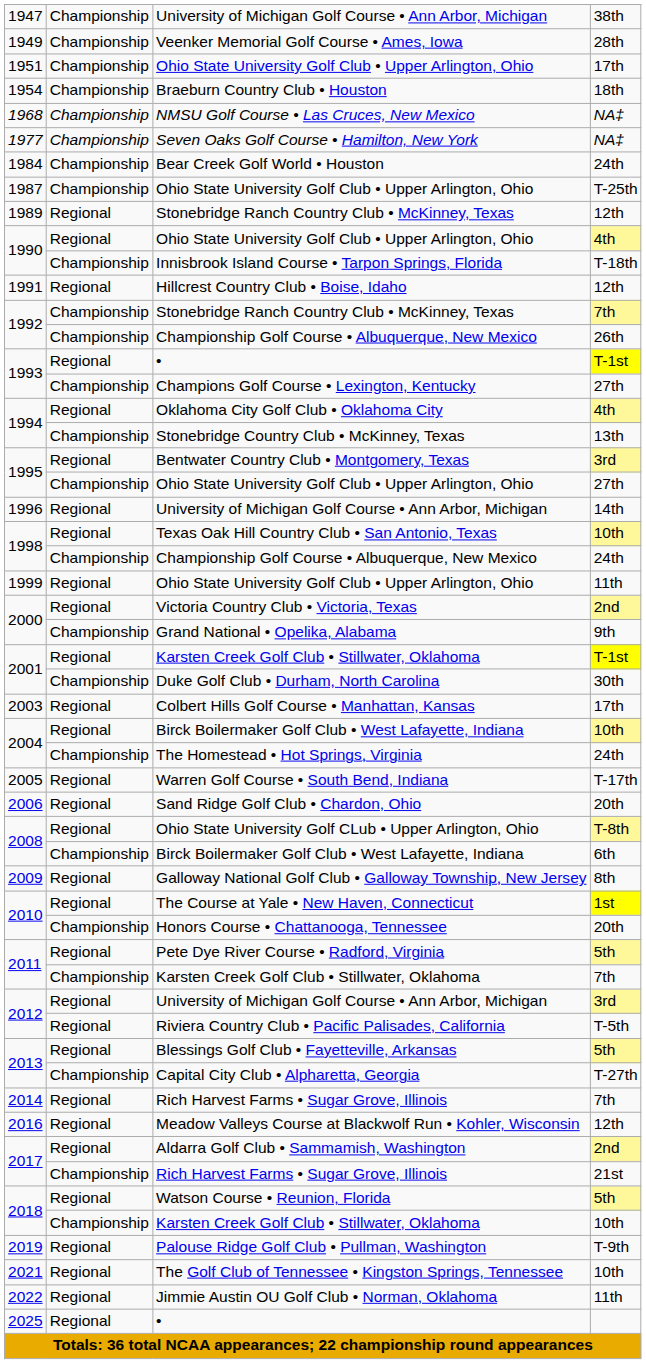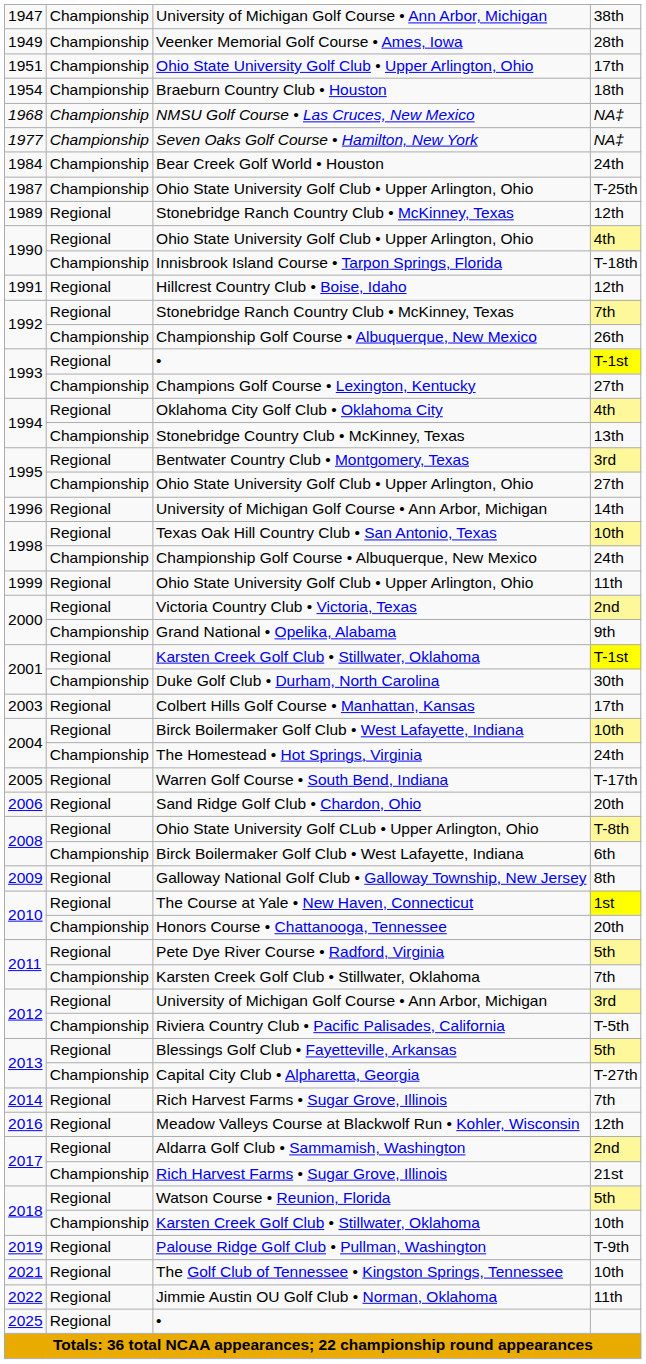 <table class="wikitable">
 <tr>
 <td>1947</td>
 <td>Championship</td>
 <td>University of Michigan Golf Course • <a href='#'>Ann Arbor, Michigan</a></td>
 <td>38th</td>
 </tr>
 <tr>
 <td>1949</td>
 <td>Championship</td>
 <td>Veenker Memorial Golf Course • <a href='#'>Ames, Iowa</a></td>
 <td>28th</td>
 </tr>
 <tr>
 <td>1951</td>
 <td>Championship</td>
 <td><a href='#'>Ohio State University Golf Club</a> • <a href='#'>Upper Arlington, Ohio</a></td>
 <td>17th</td>
 </tr>
 <tr>
 <td>1954</td>
 <td>Championship</td>
 <td>Braeburn Country Club • <a href='#'>Houston</a></td>
 <td>18th</td>
 </tr>
 <tr>
 <td><em>1968</em></td>
 <td><em>Championship</em></td>
 <td><em>NMSU Golf Course • <a href='#'>Las Cruces, New Mexico</a></em></td>
 <td><em>NA‡</em></td>
 </tr>
 <tr>
 <td><em>1977</em></td>
 <td><em>Championship</em></td>
 <td><em>Seven Oaks Golf Course • <a href='#'>Hamilton, New York</a></em></td>
 <td><em>NA‡</em></td>
 </tr>
 <tr>
 <td>1984</td>
 <td>Championship</td>
 <td>Bear Creek Golf World • Houston</td>
 <td>24th</td>
 </tr>
 <tr>
 <td>1987</td>
 <td>Championship</td>
 <td>Ohio State University Golf Club • Upper Arlington, Ohio</td>
 <td>T-25th</td>
 </tr>
 <tr>
 <td>1989</td>
 <td>Regional</td>
 <td>Stonebridge Ranch Country Club • <a href='#'>McKinney, Texas</a></td>
 <td>12th</td>
 </tr>
 <tr>
 <td rowspan="2">1990</td>
 <td>Regional</td>
 <td>Ohio State University Golf Club • Upper Arlington, Ohio</td>
 <td style="background:#FEF89B">4th</td>
 </tr>
 <tr>
 <td>Championship</td>
 <td>Innisbrook Island Course • <a href='#'>Tarpon Springs, Florida</a></td>
 <td>T-18th</td>
 </tr>
 <tr>
 <td>1991</td>
 <td>Regional</td>
 <td>Hillcrest Country Club • <a href='#'>Boise, Idaho</a></td>
 <td>12th</td>
 </tr>
 <tr>
 <td rowspan="2">1992</td>
-<td>Championship</td>
+<td>Regional</td>
 <td>Stonebridge Ranch Country Club • McKinney, Texas</td>
 <td style="background:#FEF89B">7th</td>
 </tr>
 <tr>
 <td>Championship</td>
 <td>Championship Golf Course • <a href='#'>Albuquerque, New Mexico</a></td>
 <td>26th</td>
 </tr>
 <tr>
 <td rowspan="2">1993</td>
 <td>Regional</td>
 <td>•</td>
 <td style="background: yellow">T-1st</td>
 </tr>
 <tr>
 <td>Championship</td>
 <td>Champions Golf Course • <a href='#'>Lexington, Kentucky</a></td>
 <td>27th</td>
 </tr>
 <tr>
 <td rowspan="2">1994</td>
 <td>Regional</td>
 <td>Oklahoma City Golf Club • <a href='#'>Oklahoma City</a></td>
 <td style="background:#FEF89B">4th</td>
 </tr>
 <tr>
 <td>Championship</td>
 <td>Stonebridge Country Club • McKinney, Texas</td>
 <td>13th</td>
 </tr>
 <tr>
 <td rowspan="2">1995</td>
 <td>Regional</td>
 <td>Bentwater Country Club • <a href='#'>Montgomery, Texas</a></td>
 <td style="background:#FEF89B">3rd</td>
 </tr>
 <tr>
 <td>Championship</td>
 <td>Ohio State University Golf Club • Upper Arlington, Ohio</td>
 <td>27th</td>
 </tr>
 <tr>
 <td>1996</td>
 <td>Regional</td>
 <td>University of Michigan Golf Course • Ann Arbor, Michigan</td>
 <td>14th</td>
 </tr>
 <tr>
 <td rowspan="2">1998</td>
 <td>Regional</td>
 <td>Texas Oak Hill Country Club • <a href='#'>San Antonio, Texas</a></td>
 <td style="background:#FEF89B">10th</td>
 </tr>
 <tr>
 <td>Championship</td>
 <td>Championship Golf Course • Albuquerque, New Mexico</td>
 <td>24th</td>
 </tr>
 <tr>
 <td>1999</td>
 <td>Regional</td>
 <td>Ohio State University Golf Club • Upper Arlington, Ohio</td>
 <td>11th</td>
 </tr>
 <tr>
 <td rowspan="2">2000</td>
 <td>Regional</td>
 <td>Victoria Country Club • <a href='#'>Victoria, Texas</a></td>
 <td style="background:#FEF89B">2nd</td>
 </tr>
 <tr>
 <td>Championship</td>
 <td>Grand National • <a href='#'>Opelika, Alabama</a></td>
 <td>9th</td>
 </tr>
 <tr>
 <td rowspan="2">2001</td>
 <td>Regional</td>
 <td><a href='#'>Karsten Creek Golf Club</a> • <a href='#'>Stillwater, Oklahoma</a></td>
 <td style="background: yellow">T-1st</td>
 </tr>
 <tr>
 <td>Championship</td>
 <td>Duke Golf Club • <a href='#'>Durham, North Carolina</a></td>
 <td>30th</td>
 </tr>
 <tr>
 <td>2003</td>
 <td>Regional</td>
 <td>Colbert Hills Golf Course • <a href='#'>Manhattan, Kansas</a></td>
 <td>17th</td>
 </tr>
 <tr>
 <td rowspan="2">2004</td>
 <td>Regional</td>
 <td>Birck Boilermaker Golf Club • <a href='#'>West Lafayette, Indiana</a></td>
 <td style="background:#FEF89B">10th</td>
 </tr>
 <tr>
 <td>Championship</td>
 <td>The Homestead • <a href='#'>Hot Springs, Virginia</a></td>
 <td>24th</td>
 </tr>
 <tr>
 <td>2005</td>
 <td>Regional</td>
 <td>Warren Golf Course • <a href='#'>South Bend, Indiana</a></td>
 <td>T-17th</td>
 </tr>
 <tr>
 <td><a href='#'>2006</a></td>
 <td>Regional</td>
 <td>Sand Ridge Golf Club • <a href='#'>Chardon, Ohio</a></td>
 <td>20th</td>
 </tr>
 <tr>
 <td rowspan="2"><a href='#'>2008</a></td>
 <td>Regional</td>
 <td>Ohio State University Golf CLub • Upper Arlington, Ohio</td>
 <td style="background:#FEF89B">T-8th</td>
 </tr>
 <tr>
 <td>Championship</td>
 <td>Birck Boilermaker Golf Club • West Lafayette, Indiana</td>
 <td>6th</td>
 </tr>
 <tr>
 <td><a href='#'>2009</a></td>
 <td>Regional</td>
 <td>Galloway National Golf Club • <a href='#'>Galloway Township, New Jersey</a></td>
 <td>8th</td>
 </tr>
 <tr>
 <td rowspan="2"><a href='#'>2010</a></td>
 <td>Regional</td>
 <td>The Course at Yale • <a href='#'>New Haven, Connecticut</a></td>
 <td style="background: yellow">1st</td>
 </tr>
 <tr>
 <td>Championship</td>
 <td>Honors Course • <a href='#'>Chattanooga, Tennessee</a></td>
 <td>20th</td>
 </tr>
 <tr>
 <td rowspan="2"><a href='#'>2011</a></td>
 <td>Regional</td>
 <td>Pete Dye River Course • <a href='#'>Radford, Virginia</a></td>
 <td style="background:#FEF89B">5th</td>
 </tr>
 <tr>
 <td>Championship</td>
 <td>Karsten Creek Golf Club • Stillwater, Oklahoma</td>
 <td>7th</td>
 </tr>
 <tr>
 <td rowspan="2"><a href='#'>2012</a></td>
 <td>Regional</td>
 <td>University of Michigan Golf Course • Ann Arbor, Michigan</td>
 <td style="background:#FEF89B">3rd</td>
 </tr>
 <tr>
-<td>Regional</td>
+<td>Championship</td>
 <td>Riviera Country Club •  <a href='#'>Pacific Palisades, California</a></td>
 <td>T-5th</td>
 </tr>
 <tr>
 <td rowspan="2"><a href='#'>2013</a></td>
 <td>Regional</td>
 <td>Blessings Golf Club • <a href='#'>Fayetteville, Arkansas</a></td>
 <td style="background:#FEF89B">5th</td>
 </tr>
 <tr>
 <td>Championship</td>
 <td>Capital City Club • <a href='#'>Alpharetta, Georgia</a></td>
 <td>T-27th</td>
 </tr>
 <tr>
 <td><a href='#'>2014</a></td>
 <td>Regional</td>
 <td>Rich Harvest Farms • <a href='#'>Sugar Grove, Illinois</a></td>
 <td>7th</td>
 </tr>
 <tr>
 <td><a href='#'>2016</a></td>
 <td>Regional</td>
 <td>Meadow Valleys Course at Blackwolf Run • <a href='#'>Kohler, Wisconsin</a></td>
 <td>12th</td>
 </tr>
 <tr>
 <td rowspan="2"><a href='#'>2017</a></td>
 <td>Regional</td>
 <td>Aldarra Golf Club • <a href='#'>Sammamish, Washington</a></td>
 <td style="background:#FEF89B">2nd</td>
 </tr>
 <tr>
 <td>Championship</td>
 <td><a href='#'>Rich Harvest Farms</a> • <a href='#'>Sugar Grove, Illinois</a></td>
 <td>21st</td>
 </tr>
 <tr>
 <td rowspan="2"><a href='#'>2018</a></td>
 <td>Regional</td>
 <td>Watson Course • <a href='#'>Reunion, Florida</a></td>
 <td style="background:#FEF89B">5th</td>
 </tr>
 <tr>
 <td>Championship</td>
 <td><a href='#'>Karsten Creek Golf Club</a> • <a href='#'>Stillwater, Oklahoma</a></td>
 <td>10th</td>
 </tr>
 <tr>
 <td><a href='#'>2019</a></td>
 <td>Regional</td>
 <td><a href='#'>Palouse Ridge Golf Club</a> • <a href='#'>Pullman, Washington</a></td>
 <td>T-9th</td>
 </tr>
 <tr>
 <td><a href='#'>2021</a></td>
 <td>Regional</td>
 <td>The <a href='#'>Golf Club of Tennessee</a> • <a href='#'>Kingston Springs, Tennessee</a></td>
 <td>10th</td>
 </tr>
 <tr>
 <td><a href='#'>2022</a></td>
 <td>Regional</td>
 <td>Jimmie Austin OU Golf Club • <a href='#'>Norman, Oklahoma</a></td>
 <td>11th</td>
 </tr>
 <tr>
 <td><a href='#'>2025</a></td>
 <td>Regional</td>
 <td>•</td>
 <td></td>
 </tr>
 <tr>
 <th colspan="4" style="background:#eaab00;">Totals: 36 total NCAA appearances; 22 championship round appearances</th>
 </tr>
 </table>
